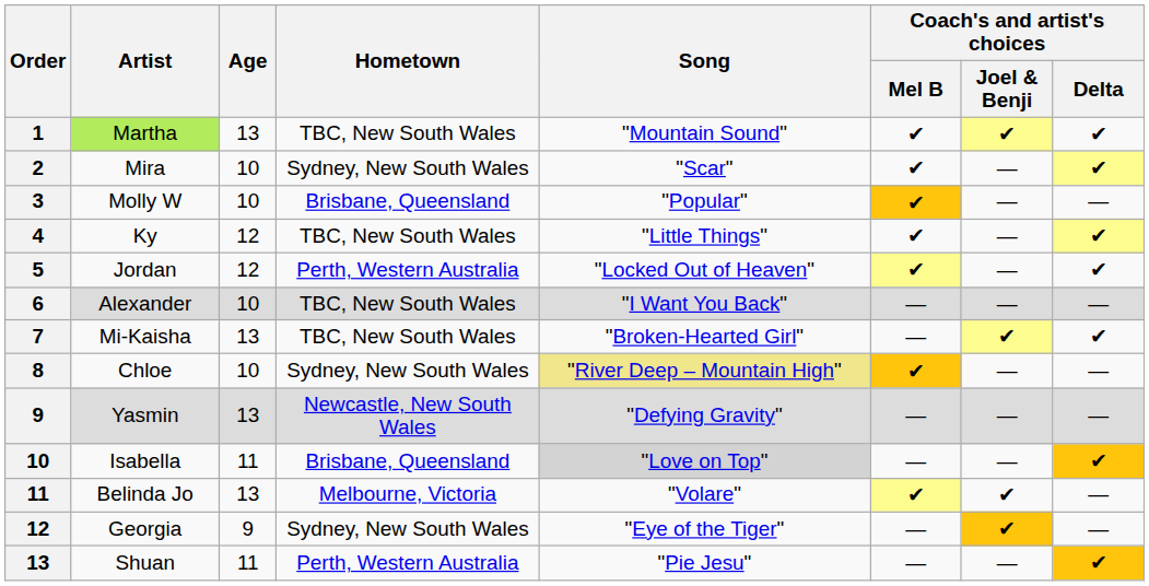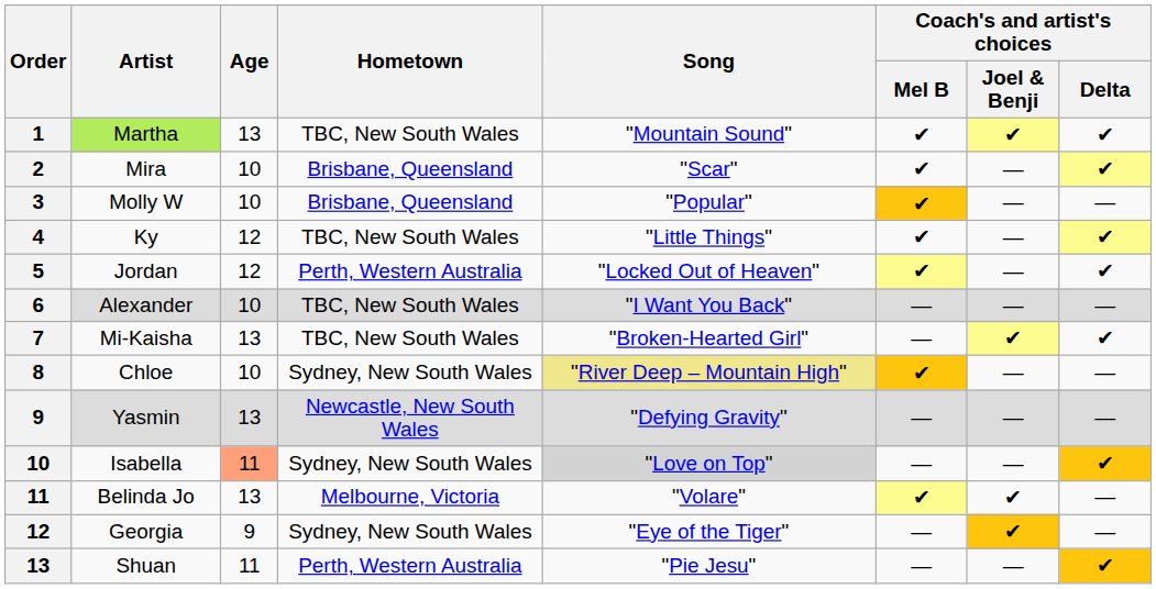 <table class="wikitable" style="text-align:center; width:100%">
 <tr>
 <th scope="col" rowspan="2" style="width:05%">Order</th>
 <th scope="col" rowspan="2" style="width:13%">Artist</th>
 <th scope="col" rowspan="2" style="width:05%">Age</th>
 <th scope="col" rowspan="2" style="width:23%">Hometown</th>
 <th scope="col" rowspan="2" style="width:29%">Song</th>
 <th scope="col" colspan="3" style="width:25%">Coach's and artist's choices</th>
 </tr>
 <tr>
 <th style="width:08%" nowrap>Mel B</th>
 <th style="width:08%">Joel & Benji</th>
 <th style="width:08%">Delta</th>
 </tr>
 <tr>
 <th>1</th>
 <td style="background:#B2EC5D">Martha</td>
 <td>13</td>
 <td>TBC, New South Wales</td>
 <td>"<a href='#'>Mountain Sound</a>"</td>
 <td>✔</td>
 <td style="background:#fdfc8f">✔</td>
 <td>✔</td>
 </tr>
 <tr>
 <th>2</th>
 <td>Mira</td>
 <td>10</td>
-<td>Sydney, New South Wales</td>
+<td><a href='#'>Brisbane, Queensland</a></td>
 <td>"<a href='#'>Scar</a>"</td>
 <td>✔</td>
 <td>—</td>
 <td style="background:#fdfc8f">✔</td>
 </tr>
 <tr>
 <th>3</th>
 <td>Molly W</td>
 <td>10</td>
 <td><a href='#'>Brisbane, Queensland</a></td>
 <td>"<a href='#'>Popular</a>"</td>
 <td style="background:#FFC40C">✔</td>
 <td>—</td>
 <td>—</td>
 </tr>
 <tr>
 <th>4</th>
 <td>Ky</td>
 <td>12</td>
 <td>TBC, New South Wales</td>
 <td>"<a href='#'>Little Things</a>"</td>
 <td>✔</td>
 <td>—</td>
 <td style="background:#fdfc8f">✔</td>
 </tr>
 <tr>
 <th>5</th>
 <td>Jordan</td>
 <td>12</td>
 <td><a href='#'>Perth, Western Australia</a></td>
 <td>"<a href='#'>Locked Out of Heaven</a>"</td>
 <td style="background:#fdfc8f">✔</td>
 <td>—</td>
 <td>✔</td>
 </tr>
 <tr style="background:#DCDCDC">
 <th>6</th>
 <td>Alexander</td>
 <td>10</td>
 <td>TBC, New South Wales</td>
 <td>"<a href='#'>I Want You Back</a>"</td>
 <td>—</td>
 <td>—</td>
 <td>—</td>
 </tr>
 <tr>
 <th>7</th>
 <td>Mi-Kaisha</td>
 <td>13</td>
 <td>TBC, New South Wales</td>
 <td>"<a href='#'>Broken-Hearted Girl</a>"</td>
 <td>—</td>
 <td style="background:#fdfc8f">✔</td>
 <td>✔</td>
 </tr>
 <tr>
 <th>8</th>
 <td>Chloe</td>
 <td>10</td>
 <td>Sydney, New South Wales</td>
 <td style="background: khaki;">"<a href='#'>River Deep – Mountain High</a>"</td>
 <td style="background:#FFC40C">✔</td>
 <td>—</td>
 <td>—</td>
 </tr>
 <tr style="background:#DCDCDC">
 <th>9</th>
 <td>Yasmin</td>
 <td>13</td>
 <td><a href='#'>Newcastle, New South Wales</a></td>
 <td>"<a href='#'>Defying Gravity</a>"</td>
 <td>—</td>
 <td>—</td>
 <td>—</td>
 </tr>
 <tr>
 <th>10</th>
 <td>Isabella</td>
-<td>11</td>
-<td><a href='#'>Brisbane, Queensland</a></td>
+<td style="background: lightsalmon;">11</td>
+<td>Sydney, New South Wales</td>
 <td style="background: lightgrey;">"<a href='#'>Love on Top</a>"</td>
 <td>—</td>
 <td>—</td>
 <td style="background:#FFC40C">✔</td>
 </tr>
 <tr>
 <th>11</th>
 <td>Belinda Jo</td>
 <td>13</td>
 <td><a href='#'>Melbourne, Victoria</a></td>
 <td>"<a href='#'>Volare</a>"</td>
 <td style="background:#fdfc8f">✔</td>
 <td>✔</td>
 <td>—</td>
 </tr>
 <tr>
 <th>12</th>
 <td>Georgia</td>
 <td>9</td>
 <td>Sydney, New South Wales</td>
 <td>"<a href='#'>Eye of the Tiger</a>"</td>
 <td>—</td>
 <td style="background:#FFC40C">✔</td>
 <td>—</td>
 </tr>
 <tr>
 <th>13</th>
 <td>Shuan</td>
 <td>11</td>
 <td><a href='#'>Perth, Western Australia</a></td>
 <td>"<a href='#'>Pie Jesu</a>"</td>
 <td>—</td>
 <td>—</td>
 <td style="background:#FFC40C">✔</td>
 </tr>
 </table>
